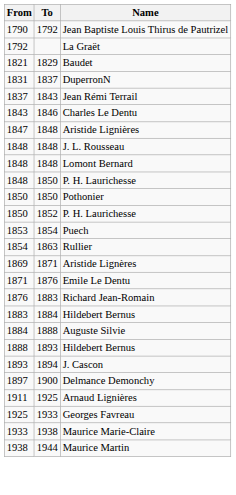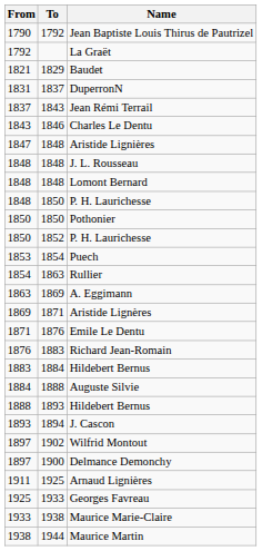 <table class="wikitable">
 <tr>
 <th>From</th>
 <th>To</th>
 <th>Name</th>
 </tr>
 <tr>
 <td>1790</td>
 <td>1792</td>
 <td>Jean Baptiste Louis Thirus de Pautrizel</td>
 </tr>
 <tr>
 <td>1792</td>
 <td></td>
 <td>La Graët</td>
 </tr>
 <tr>
 <td>1821</td>
 <td>1829</td>
 <td>Baudet</td>
 </tr>
 <tr>
 <td>1831</td>
 <td>1837</td>
 <td>DuperronN</td>
 </tr>
 <tr>
 <td>1837</td>
 <td>1843</td>
 <td>Jean Rémi Terrail</td>
 </tr>
 <tr>
 <td>1843</td>
 <td>1846</td>
 <td>Charles Le Dentu</td>
 </tr>
 <tr>
 <td>1847</td>
 <td>1848</td>
 <td>Aristide Lignières</td>
 </tr>
 <tr>
 <td>1848</td>
 <td>1848</td>
 <td>J. L. Rousseau</td>
 </tr>
 <tr>
 <td>1848</td>
 <td>1848</td>
 <td>Lomont Bernard</td>
 </tr>
 <tr>
 <td>1848</td>
 <td>1850</td>
 <td>P. H. Laurichesse</td>
 </tr>
 <tr>
 <td>1850</td>
 <td>1850</td>
 <td>Pothonier</td>
 </tr>
 <tr>
 <td>1850</td>
 <td>1852</td>
 <td>P. H. Laurichesse</td>
 </tr>
 <tr>
 <td>1853</td>
 <td>1854</td>
 <td>Puech</td>
 </tr>
 <tr>
 <td>1854</td>
 <td>1863</td>
 <td>Rullier</td>
 </tr>
 <tr>
+<td>1863</td>
+<td>1869</td>
+<td>A. Eggimann</td>
+</tr>
+<tr>
 <td>1869</td>
 <td>1871</td>
 <td>Aristide Lignères</td>
 </tr>
 <tr>
 <td>1871</td>
 <td>1876</td>
 <td>Emile Le Dentu</td>
 </tr>
 <tr>
 <td>1876</td>
 <td>1883</td>
 <td>Richard Jean-Romain</td>
 </tr>
 <tr>
 <td>1883</td>
 <td>1884</td>
 <td>Hildebert Bernus</td>
 </tr>
 <tr>
 <td>1884</td>
 <td>1888</td>
 <td>Auguste Silvie</td>
 </tr>
 <tr>
 <td>1888</td>
 <td>1893</td>
 <td>Hildebert Bernus</td>
 </tr>
 <tr>
 <td>1893</td>
 <td>1894</td>
 <td>J. Cascon</td>
 </tr>
 <tr>
 <td>1897</td>
+<td>1902</td>
+<td>Wilfrid Montout</td>
+</tr>
+<tr>
+<td>1897</td>
 <td>1900</td>
 <td>Delmance Demonchy</td>
 </tr>
 <tr>
 <td>1911</td>
 <td>1925</td>
 <td>Arnaud Lignières</td>
 </tr>
 <tr>
 <td>1925</td>
 <td>1933</td>
 <td>Georges Favreau</td>
 </tr>
 <tr>
 <td>1933</td>
 <td>1938</td>
 <td>Maurice Marie-Claire</td>
 </tr>
 <tr>
 <td>1938</td>
 <td>1944</td>
 <td>Maurice Martin</td>
 </tr>
 </table>
